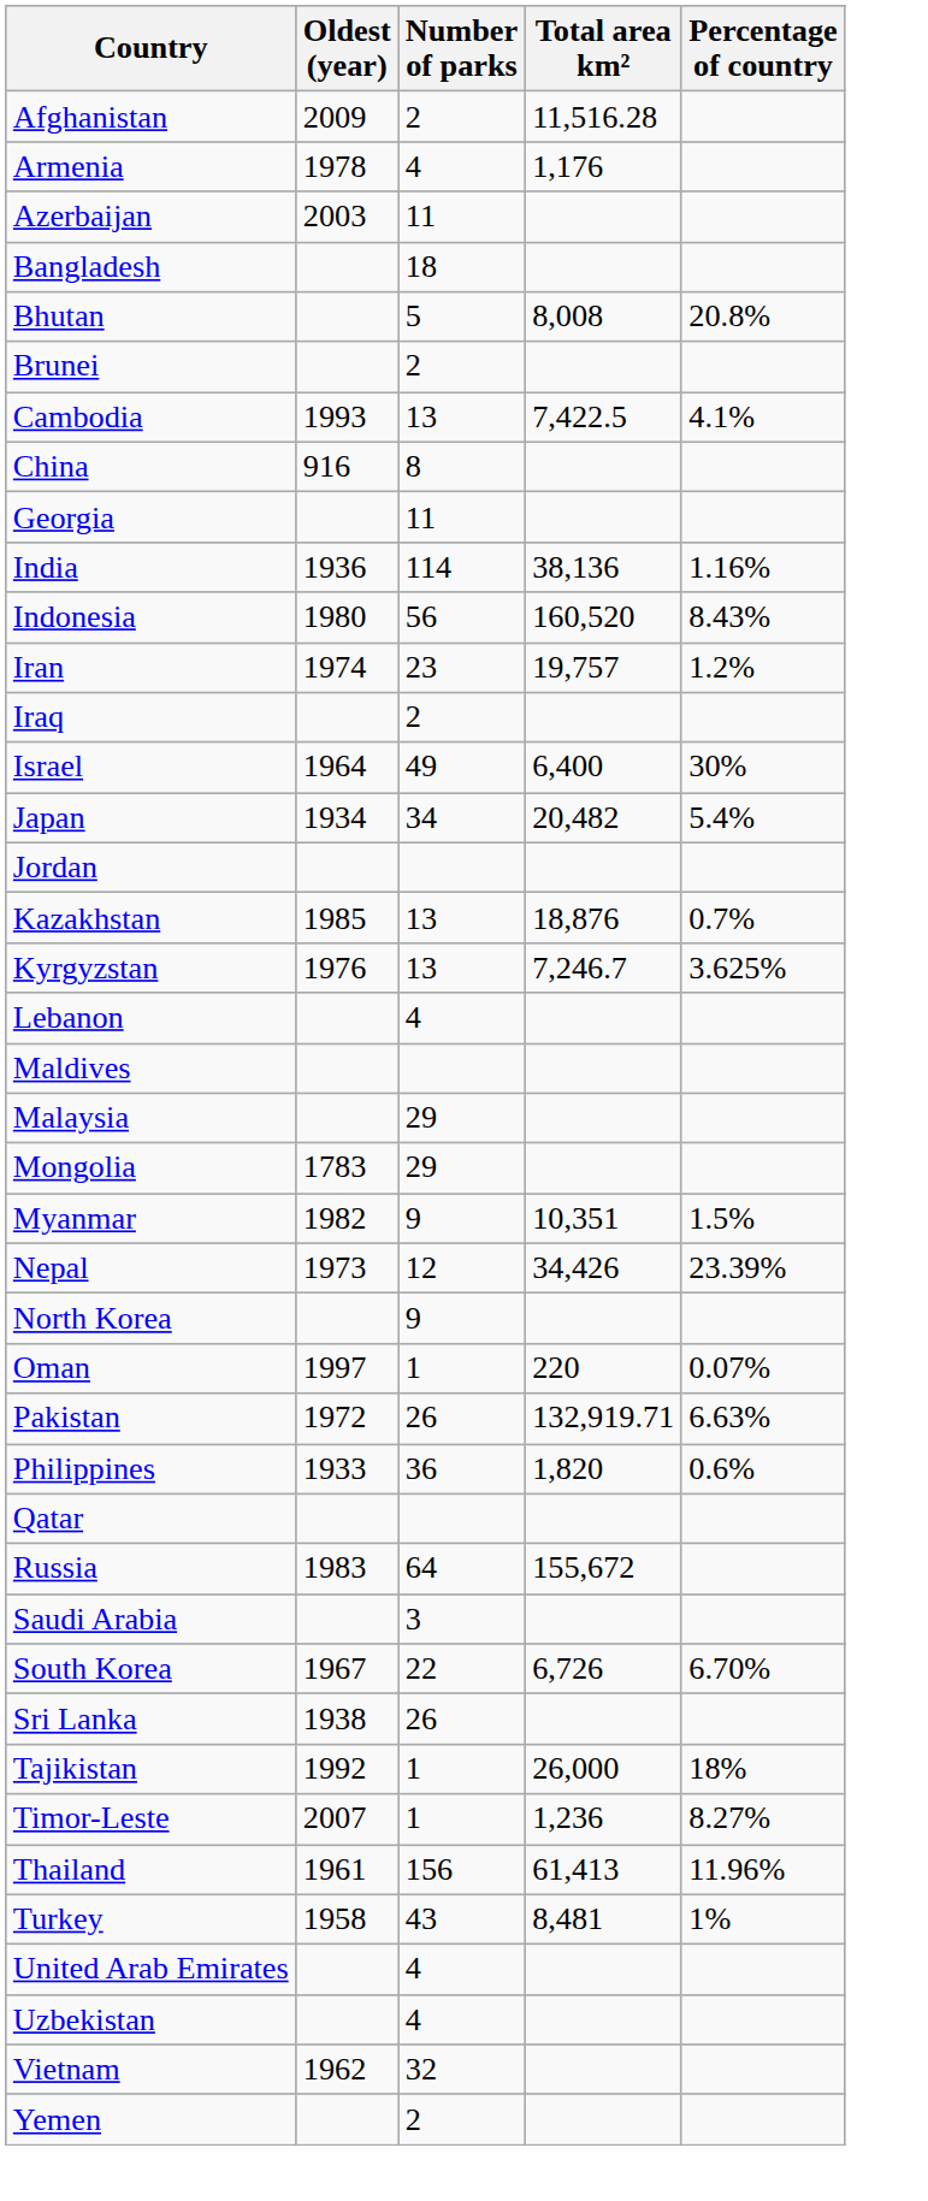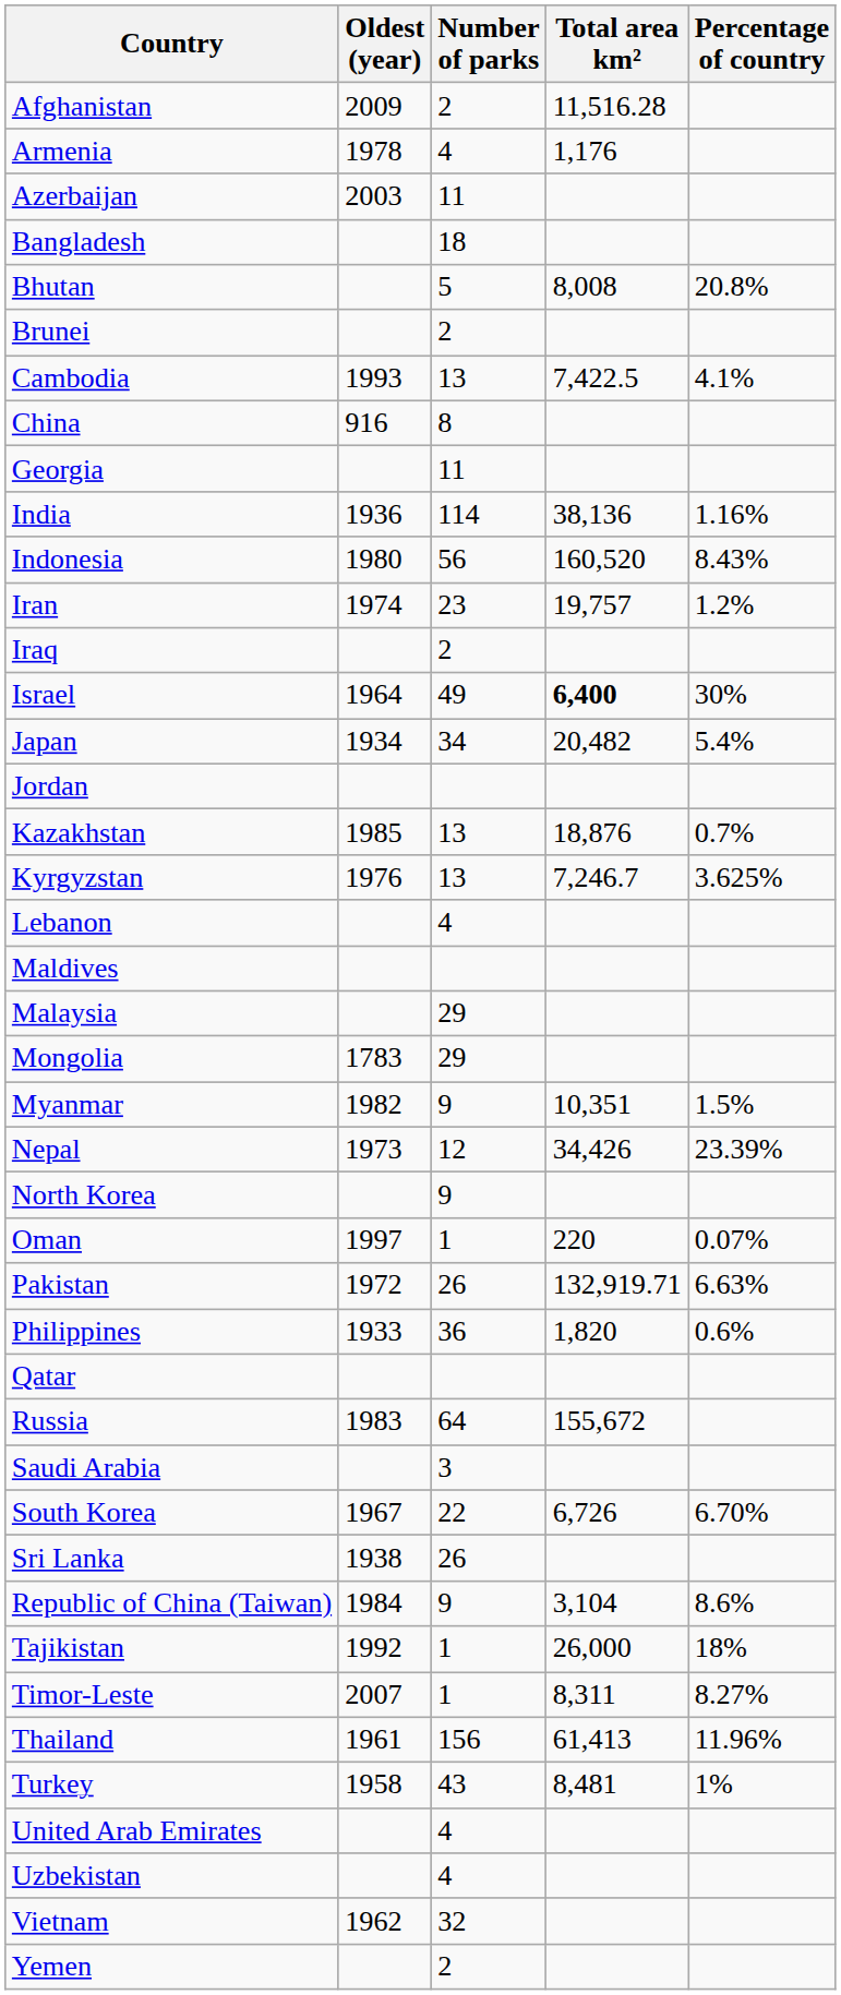 <table class="wikitable sortable">
 <tr>
 <th>Country</th>
 <th>Oldest<br>(year)</th>
 <th>Number<br>of parks</th>
 <th>Total area<br> km²</th>
 <th>Percentage <br>of country</th>
 </tr>
 <tr>
 <td><a href='#'>Afghanistan</a></td>
 <td>2009</td>
 <td>2</td>
 <td>11,516.28</td>
 <td></td>
 </tr>
 <tr>
 <td><a href='#'>Armenia</a></td>
 <td>1978</td>
 <td>4</td>
 <td>1,176</td>
 <td></td>
 </tr>
 <tr>
 <td><a href='#'>Azerbaijan</a></td>
 <td>2003</td>
 <td>11</td>
 <td></td>
 <td></td>
 </tr>
 <tr>
 <td><a href='#'>Bangladesh</a></td>
 <td></td>
 <td>18</td>
 <td></td>
 <td></td>
 </tr>
 <tr>
 <td><a href='#'>Bhutan</a></td>
 <td></td>
 <td>5</td>
 <td>8,008</td>
 <td>20.8%</td>
 </tr>
 <tr>
 <td><a href='#'>Brunei</a></td>
 <td></td>
 <td>2</td>
 <td></td>
 <td></td>
 </tr>
 <tr>
 <td><a href='#'>Cambodia</a></td>
 <td>1993</td>
 <td>13</td>
 <td>7,422.5</td>
 <td>4.1%</td>
 </tr>
 <tr>
 <td><a href='#'>China</a></td>
 <td>916</td>
 <td>8</td>
 <td></td>
 <td></td>
 </tr>
 <tr>
 <td><a href='#'>Georgia</a></td>
 <td></td>
 <td>11</td>
 <td></td>
 <td></td>
 </tr>
 <tr>
 <td><a href='#'>India</a></td>
 <td>1936</td>
 <td>114</td>
 <td>38,136</td>
 <td>1.16%</td>
 </tr>
 <tr>
 <td><a href='#'>Indonesia</a></td>
 <td>1980</td>
 <td>56</td>
 <td>160,520</td>
 <td>8.43%</td>
 </tr>
 <tr>
 <td><a href='#'>Iran</a></td>
 <td>1974</td>
 <td>23</td>
 <td>19,757</td>
 <td>1.2%</td>
 </tr>
 <tr>
 <td><a href='#'>Iraq</a></td>
 <td></td>
 <td>2</td>
 <td></td>
 <td></td>
 </tr>
 <tr>
 <td><a href='#'>Israel</a></td>
 <td>1964</td>
 <td>49</td>
-<td>6,400</td>
+<td><strong>6,400</strong></td>
 <td>30%</td>
 </tr>
 <tr>
 <td><a href='#'>Japan</a></td>
 <td>1934</td>
 <td>34</td>
 <td>20,482</td>
 <td>5.4%</td>
 </tr>
 <tr>
 <td><a href='#'>Jordan</a></td>
 <td></td>
 <td></td>
 <td></td>
 <td></td>
 </tr>
 <tr>
 <td><a href='#'>Kazakhstan</a></td>
 <td>1985</td>
 <td>13</td>
 <td>18,876</td>
 <td>0.7%</td>
 </tr>
 <tr>
 <td><a href='#'>Kyrgyzstan</a></td>
 <td>1976</td>
 <td>13</td>
 <td>7,246.7</td>
 <td>3.625%</td>
 </tr>
 <tr>
 <td><a href='#'>Lebanon</a></td>
 <td></td>
 <td>4</td>
 <td></td>
 <td></td>
 </tr>
 <tr>
 <td><a href='#'>Maldives</a></td>
 <td></td>
 <td></td>
 <td></td>
 <td></td>
 </tr>
 <tr>
 <td><a href='#'>Malaysia</a></td>
 <td></td>
 <td>29</td>
 <td></td>
 <td></td>
 </tr>
 <tr>
 <td><a href='#'>Mongolia</a></td>
 <td>1783</td>
 <td>29</td>
 <td></td>
 <td></td>
 </tr>
 <tr>
 <td><a href='#'>Myanmar</a></td>
 <td>1982</td>
 <td>9</td>
 <td>10,351</td>
 <td>1.5%</td>
 </tr>
 <tr>
 <td><a href='#'>Nepal</a></td>
 <td>1973</td>
 <td>12</td>
 <td>34,426</td>
 <td>23.39%</td>
 </tr>
 <tr>
 <td><a href='#'>North Korea</a></td>
 <td></td>
 <td>9</td>
 <td></td>
 <td></td>
 </tr>
 <tr>
 <td><a href='#'>Oman</a></td>
 <td>1997</td>
 <td>1</td>
 <td>220</td>
 <td>0.07%</td>
 </tr>
 <tr>
 <td><a href='#'>Pakistan</a></td>
 <td>1972</td>
 <td>26</td>
 <td>132,919.71</td>
 <td>6.63%</td>
 </tr>
 <tr>
 <td><a href='#'>Philippines</a></td>
 <td>1933</td>
 <td>36</td>
 <td>1,820</td>
 <td>0.6%</td>
 </tr>
 <tr>
 <td><a href='#'>Qatar</a></td>
 <td></td>
 <td></td>
 <td></td>
 <td></td>
 </tr>
 <tr>
 <td><a href='#'>Russia</a></td>
 <td>1983</td>
 <td>64</td>
 <td>155,672</td>
 <td></td>
 </tr>
 <tr>
 <td><a href='#'>Saudi Arabia</a></td>
 <td></td>
 <td>3</td>
 <td></td>
 <td></td>
 </tr>
 <tr>
 <td><a href='#'>South Korea</a></td>
 <td>1967</td>
 <td>22</td>
 <td>6,726</td>
 <td>6.70%</td>
 </tr>
 <tr>
 <td><a href='#'>Sri Lanka</a></td>
 <td>1938</td>
 <td>26</td>
 <td></td>
 <td></td>
 </tr>
 <tr>
+<td><a href='#'>Republic of China (Taiwan)</a></td>
+<td>1984</td>
+<td>9</td>
+<td>3,104</td>
+<td>8.6%</td>
+</tr>
+<tr>
 <td><a href='#'>Tajikistan</a></td>
 <td>1992</td>
 <td>1</td>
 <td>26,000</td>
 <td>18%</td>
 </tr>
 <tr>
 <td><a href='#'>Timor-Leste</a></td>
 <td>2007</td>
 <td>1</td>
-<td>1,236</td>
+<td>8,311</td>
 <td>8.27%</td>
 </tr>
 <tr>
 <td><a href='#'>Thailand</a></td>
 <td>1961</td>
 <td>156</td>
 <td>61,413</td>
 <td>11.96%</td>
 </tr>
 <tr>
 <td><a href='#'>Turkey</a></td>
 <td>1958</td>
 <td>43</td>
 <td>8,481</td>
 <td>1%</td>
 </tr>
 <tr>
 <td><a href='#'>United Arab Emirates</a></td>
 <td></td>
 <td>4</td>
 <td></td>
 <td></td>
 </tr>
 <tr>
 <td><a href='#'>Uzbekistan</a></td>
 <td></td>
 <td>4</td>
 <td></td>
 <td></td>
 </tr>
 <tr>
 <td><a href='#'>Vietnam</a></td>
 <td>1962</td>
 <td>32</td>
 <td></td>
 <td></td>
 </tr>
 <tr>
 <td><a href='#'>Yemen</a></td>
 <td></td>
 <td>2</td>
 <td></td>
 <td></td>
 </tr>
 </table>
